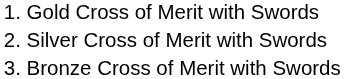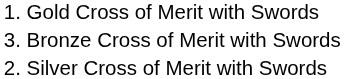 <table>
 <tr>
 <td>1. Gold Cross of Merit with Swords</td>
 <td></td>
 </tr>
 <tr>
+<td>3. Bronze Cross of Merit with Swords</td>
+<td></td>
+</tr>
+<tr>
 <td>2. Silver Cross of Merit with Swords</td>
 <td></td>
 </tr>
-<tr>
-<td>3. Bronze Cross of Merit with Swords</td>
-<td></td>
-</tr>
 </table>
